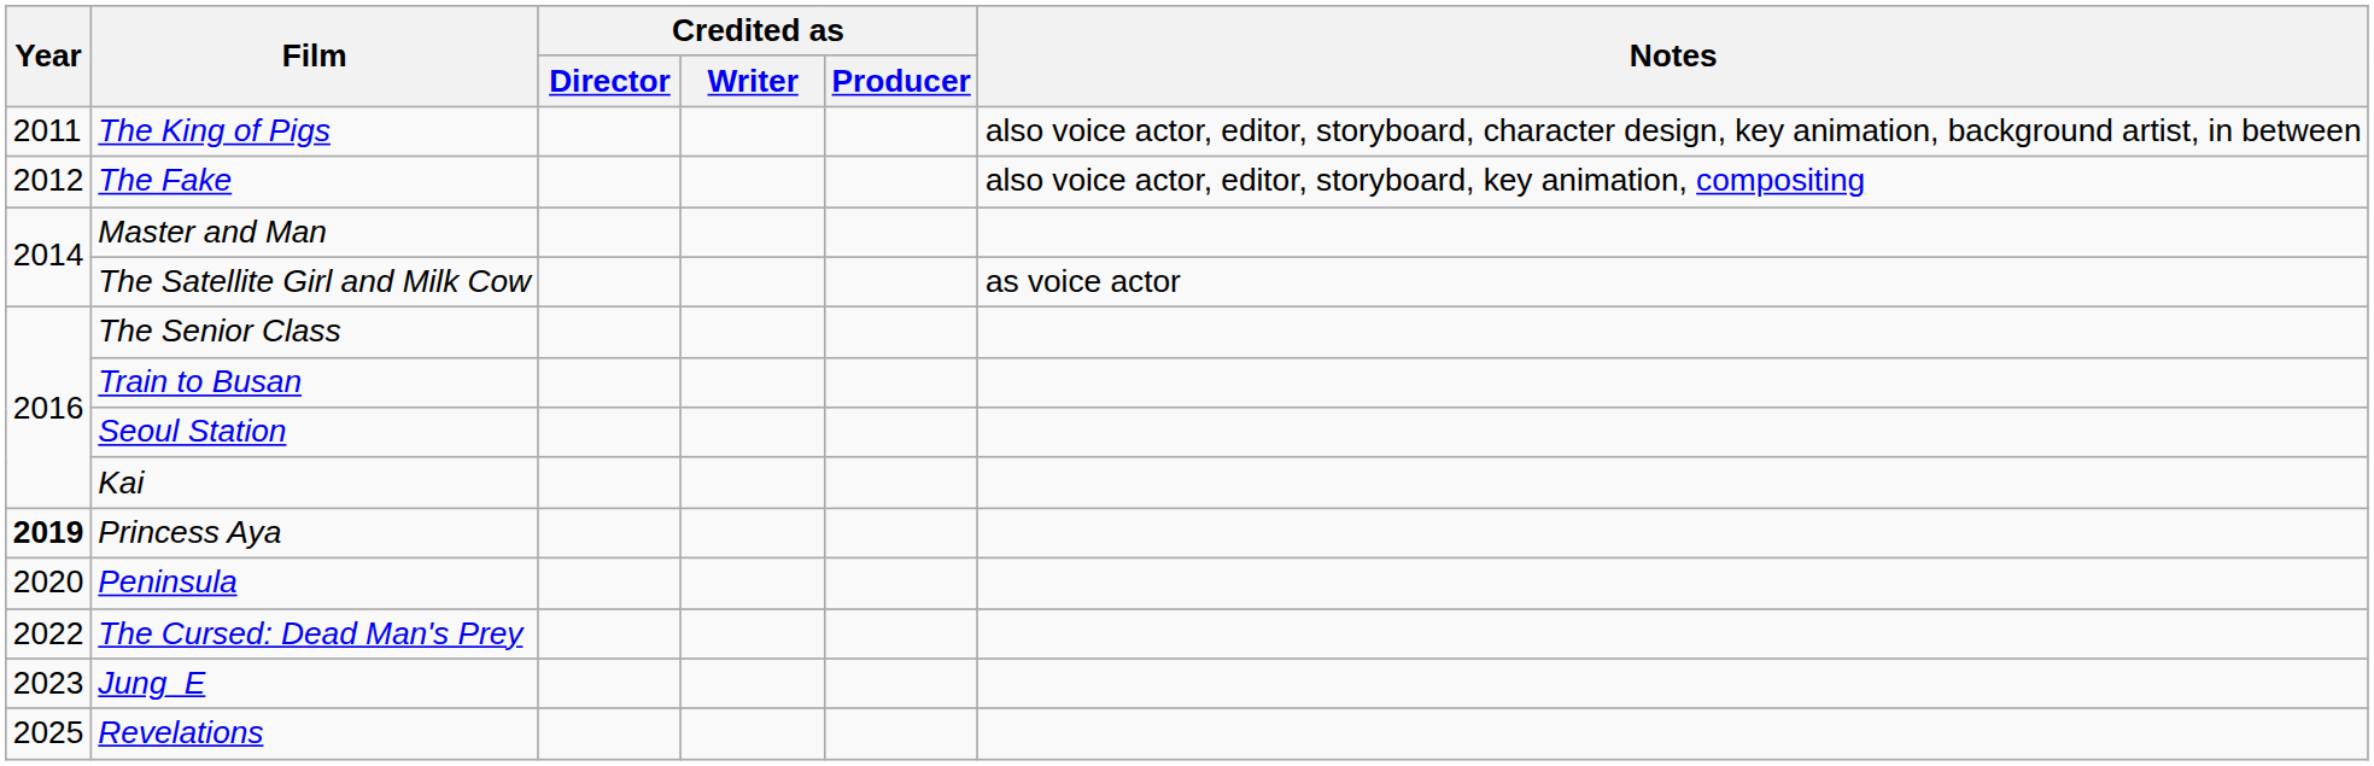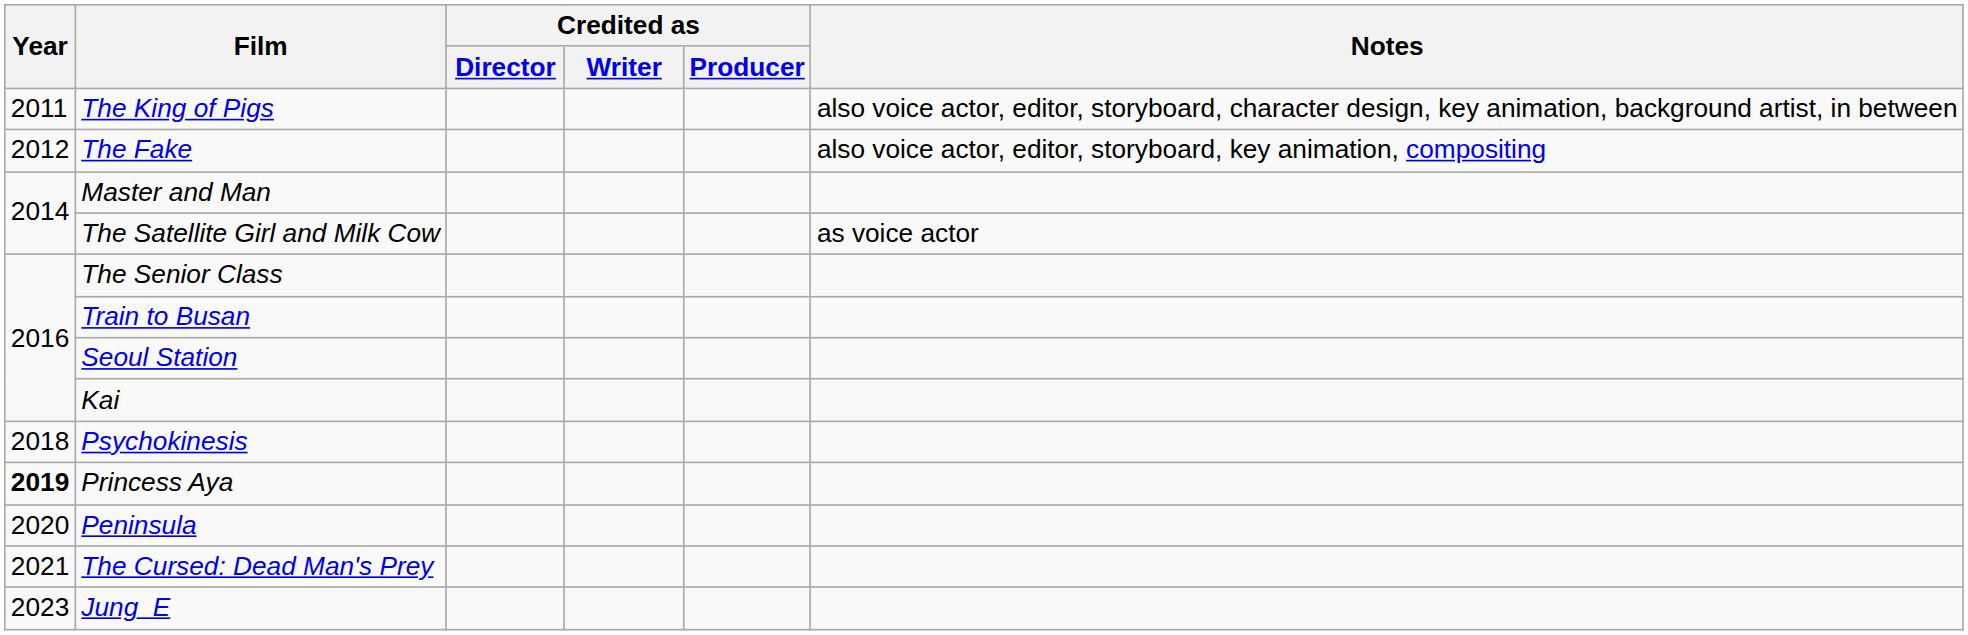 <table class="wikitable sortable">
 <tr>
 <th rowspan="2" style="width:33px;">Year</th>
 <th rowspan="2">Film</th>
 <th colspan="3">Credited as</th>
 <th class="unsortable" rowspan="2">Notes</th>
 </tr>
 <tr>
 <th width=65><a href='#'>Director</a></th>
 <th width=65><a href='#'>Writer</a></th>
 <th width=65><a href='#'>Producer</a></th>
 </tr>
 <tr>
 <td>2011</td>
 <td><em><a href='#'>The King of Pigs</a></em></td>
 <td></td>
 <td></td>
 <td></td>
 <td>also voice actor, editor, storyboard, character design, key animation, background artist, in between</td>
 </tr>
 <tr>
 <td>2012</td>
 <td><em><a href='#'>The Fake</a></em></td>
 <td></td>
 <td></td>
 <td></td>
 <td>also voice actor, editor, storyboard, key animation, <a href='#'>compositing</a></td>
 </tr>
 <tr>
 <td rowspan=2>2014</td>
 <td><em>Master and Man</em></td>
 <td></td>
 <td></td>
 <td></td>
 <td></td>
 </tr>
 <tr>
 <td><em>The Satellite Girl and Milk Cow</em></td>
 <td></td>
 <td></td>
 <td></td>
 <td>as voice actor</td>
 </tr>
 <tr>
 <td rowspan=4>2016</td>
 <td><em>The Senior Class</em></td>
 <td></td>
 <td></td>
 <td></td>
 <td></td>
 </tr>
 <tr>
 <td><em><a href='#'>Train to Busan</a></em></td>
 <td></td>
 <td></td>
 <td></td>
 <td></td>
 </tr>
 <tr>
 <td><em><a href='#'>Seoul Station</a></em></td>
 <td></td>
 <td></td>
 <td></td>
 <td></td>
 </tr>
 <tr>
 <td><em>Kai</em></td>
 <td></td>
 <td></td>
 <td></td>
 <td></td>
 </tr>
 <tr>
+<td>2018</td>
+<td><em><a href='#'>Psychokinesis</a></em></td>
+<td></td>
+<td></td>
+<td></td>
+<td></td>
+</tr>
+<tr>
 <td><strong>2019</strong></td>
 <td><em>Princess Aya</em></td>
 <td></td>
 <td></td>
 <td></td>
 <td></td>
 </tr>
 <tr>
 <td>2020</td>
 <td><em><a href='#'>Peninsula</a></em></td>
 <td></td>
 <td></td>
 <td></td>
 <td></td>
 </tr>
 <tr>
-<td>2022</td>
+<td>2021</td>
 <td><em><a href='#'>The Cursed: Dead Man's Prey</a></em></td>
 <td></td>
 <td></td>
 <td></td>
 <td></td>
 </tr>
 <tr>
 <td>2023</td>
 <td><em><a href='#'>Jung_E</a></em></td>
 <td></td>
 <td></td>
 <td></td>
 <td></td>
 </tr>
-<tr>
-<td>2025</td>
-<td><em><a href='#'>Revelations</a></em></td>
-<td></td>
-<td></td>
-<td></td>
-<td></td>
-</tr>
 </table>
